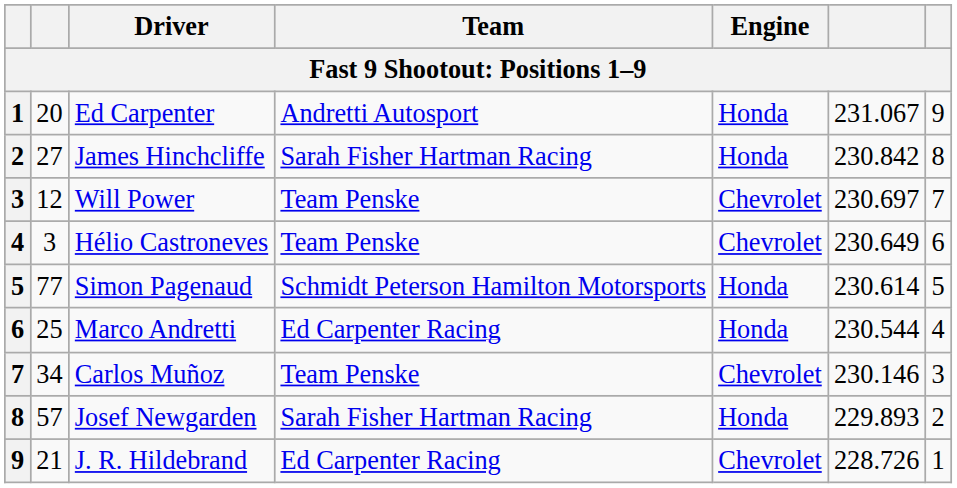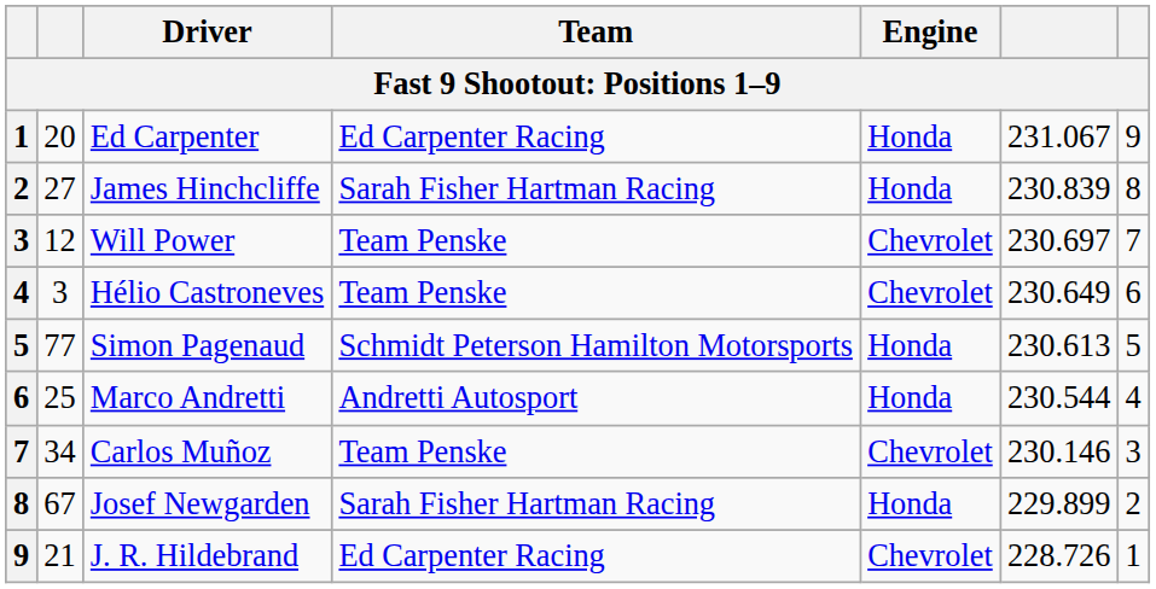 <table class="wikitable" style="font-size:95%;">
 <tr>
 <th></th>
 <th></th>
 <th>Driver</th>
 <th>Team</th>
 <th>Engine</th>
 <th></th>
 <th></th>
 </tr>
 <tr>
 <th colspan=9>Fast 9 Shootout: Positions 1–9</th>
 </tr>
 <tr>
 <th>1</th>
 <td align=center>20</td>
 <td> <a href='#'>Ed Carpenter</a></td>
-<td><a href='#'>Andretti Autosport</a></td>
+<td><a href='#'>Ed Carpenter Racing</a></td>
 <td><a href='#'>Honda</a></td>
 <td align=center>231.067</td>
 <td>9</td>
 </tr>
 <tr>
 <th>2</th>
 <td align=center>27</td>
 <td> <a href='#'>James Hinchcliffe</a></td>
 <td><a href='#'>Sarah Fisher Hartman Racing</a></td>
 <td><a href='#'>Honda</a></td>
-<td align=center>230.842</td>
+<td align=center>230.839</td>
 <td>8</td>
 </tr>
 <tr>
 <th>3</th>
 <td align=center>12</td>
 <td> <a href='#'>Will Power</a></td>
 <td><a href='#'>Team Penske</a></td>
 <td><a href='#'>Chevrolet</a></td>
 <td align=center>230.697</td>
 <td>7</td>
 </tr>
 <tr>
 <th>4</th>
 <td align=center>3</td>
 <td> <a href='#'>Hélio Castroneves</a></td>
 <td><a href='#'>Team Penske</a></td>
 <td><a href='#'>Chevrolet</a></td>
 <td align=center>230.649</td>
 <td>6</td>
 </tr>
 <tr>
 <th>5</th>
 <td align=center>77</td>
 <td> <a href='#'>Simon Pagenaud</a></td>
 <td><a href='#'>Schmidt Peterson Hamilton Motorsports</a></td>
 <td><a href='#'>Honda</a></td>
-<td align=center>230.614</td>
+<td align=center>230.613</td>
 <td>5</td>
 </tr>
 <tr>
 <th>6</th>
 <td align=center>25</td>
 <td> <a href='#'>Marco Andretti</a></td>
-<td><a href='#'>Ed Carpenter Racing</a></td>
+<td><a href='#'>Andretti Autosport</a></td>
 <td><a href='#'>Honda</a></td>
 <td align=center>230.544</td>
 <td>4</td>
 </tr>
 <tr>
 <th>7</th>
 <td align=center>34</td>
 <td> <a href='#'>Carlos Muñoz</a></td>
 <td><a href='#'>Team Penske</a></td>
 <td><a href='#'>Chevrolet</a></td>
 <td align=center>230.146</td>
 <td>3</td>
 </tr>
 <tr>
 <th>8</th>
-<td align=center>57</td>
+<td align=center>67</td>
 <td> <a href='#'>Josef Newgarden</a></td>
 <td><a href='#'>Sarah Fisher Hartman Racing</a></td>
 <td><a href='#'>Honda</a></td>
-<td align=center>229.893</td>
+<td align=center>229.899</td>
 <td>2</td>
 </tr>
 <tr>
 <th>9</th>
 <td align=center>21</td>
 <td> <a href='#'>J. R. Hildebrand</a></td>
 <td><a href='#'>Ed Carpenter Racing</a></td>
 <td><a href='#'>Chevrolet</a></td>
 <td align=center>228.726</td>
 <td>1</td>
 </tr>
 </table>
